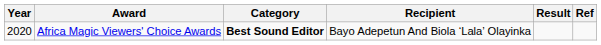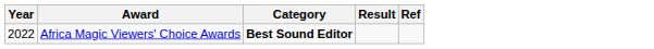 <table class="wikitable">
 <tr>
 <th>Year</th>
 <th>Award</th>
 <th>Category</th>
-<th>Recipient</th>
 <th>Result</th>
 <th>Ref</th>
 </tr>
 <tr>
-<td>2020</td>
+<td>2022</td>
 <td><a href='#'>Africa Magic Viewers' Choice Awards</a></td>
 <td><strong>Best Sound Editor</strong></td>
-<td>Bayo Adepetun And Biola ‘Lala’ Olayinka</td>
 <td></td>
 <td></td>
 </tr>
 </table>
